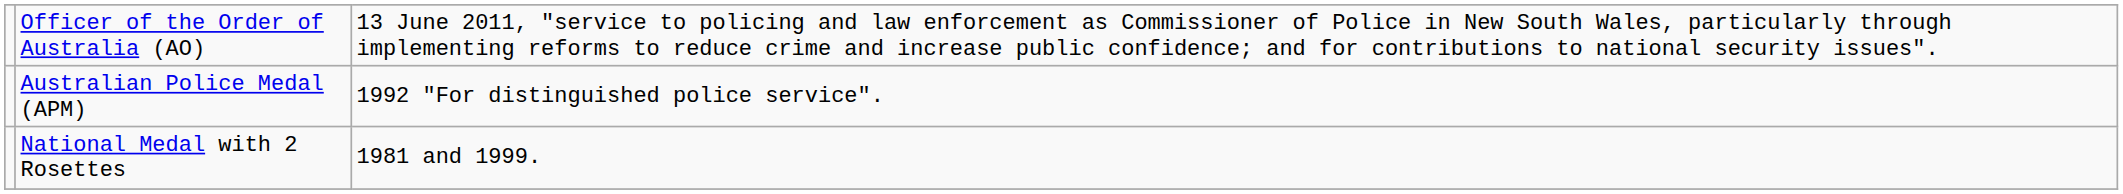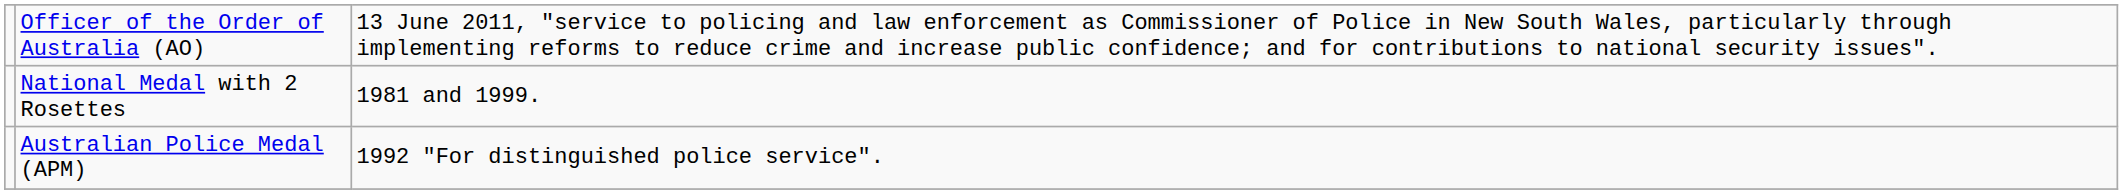 <table class="wikitable">
 <tr>
 <td></td>
 <td><a href='#'>Officer of the Order of Australia</a> (AO)</td>
 <td>13 June 2011, "service to policing and law enforcement as Commissioner of Police in New South Wales, particularly through implementing reforms to reduce crime and increase public confidence; and for contributions to national security issues".</td>
 </tr>
 <tr>
 <td></td>
+<td><a href='#'>National Medal</a> with 2 Rosettes</td>
+<td>1981 and 1999.</td>
+</tr>
+<tr>
+<td></td>
 <td><a href='#'>Australian Police Medal</a> (APM)</td>
 <td>1992 "For distinguished police service".</td>
 </tr>
-<tr>
-<td></td>
-<td><a href='#'>National Medal</a> with 2 Rosettes</td>
-<td>1981 and 1999.</td>
-</tr>
 </table>
